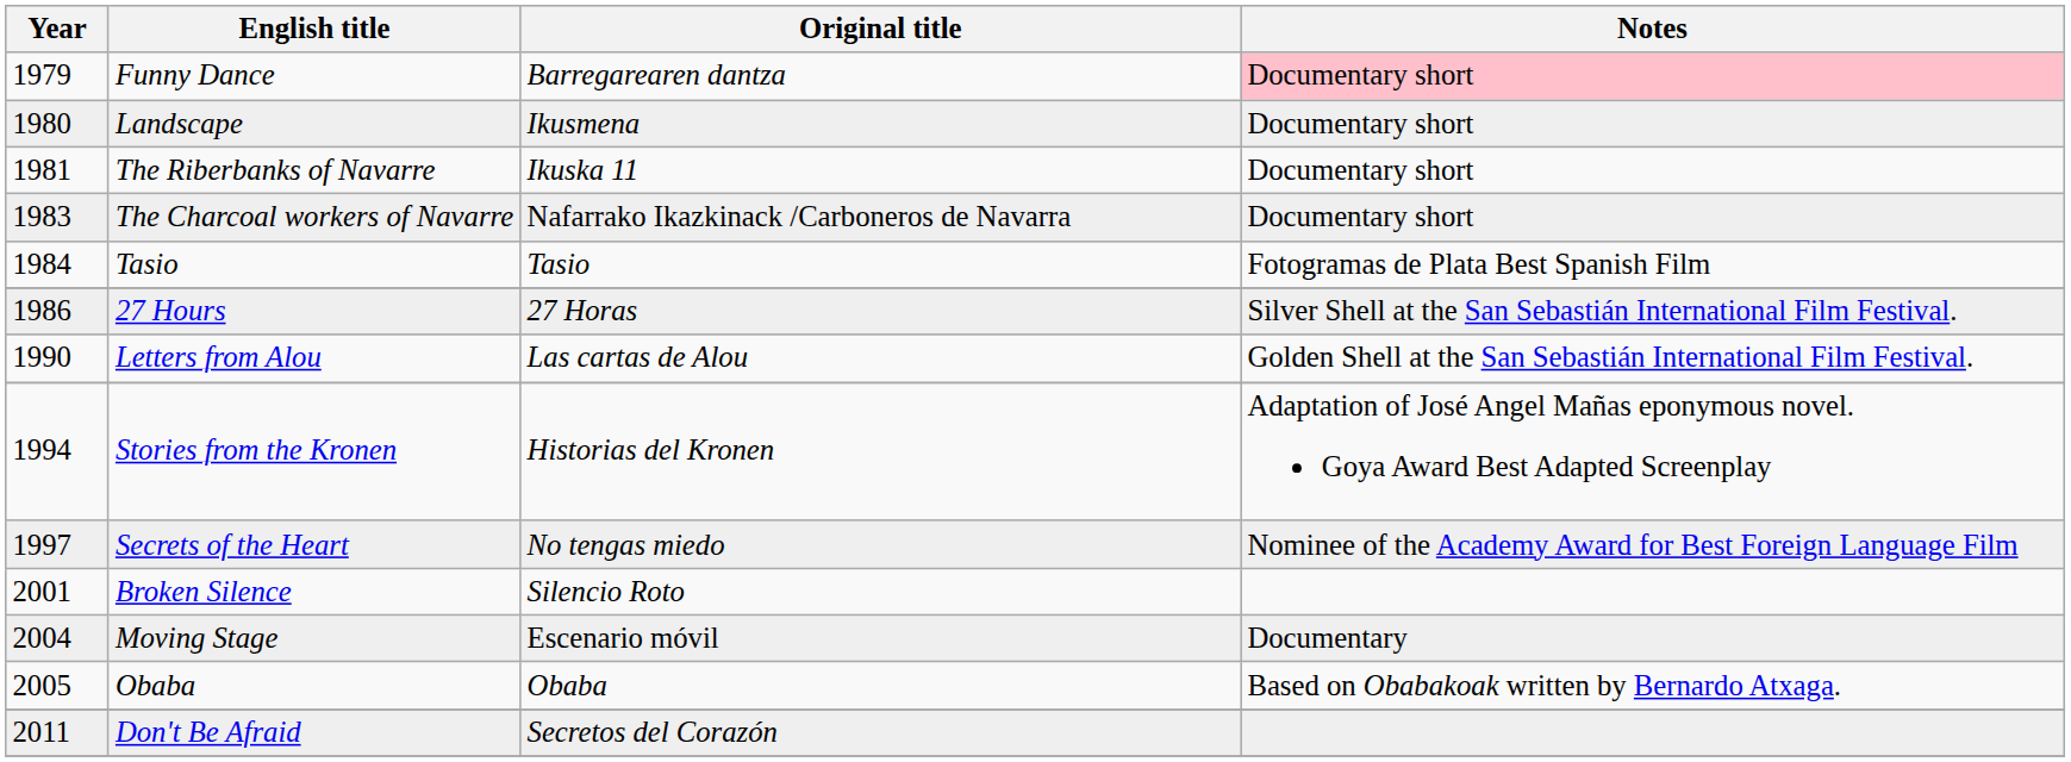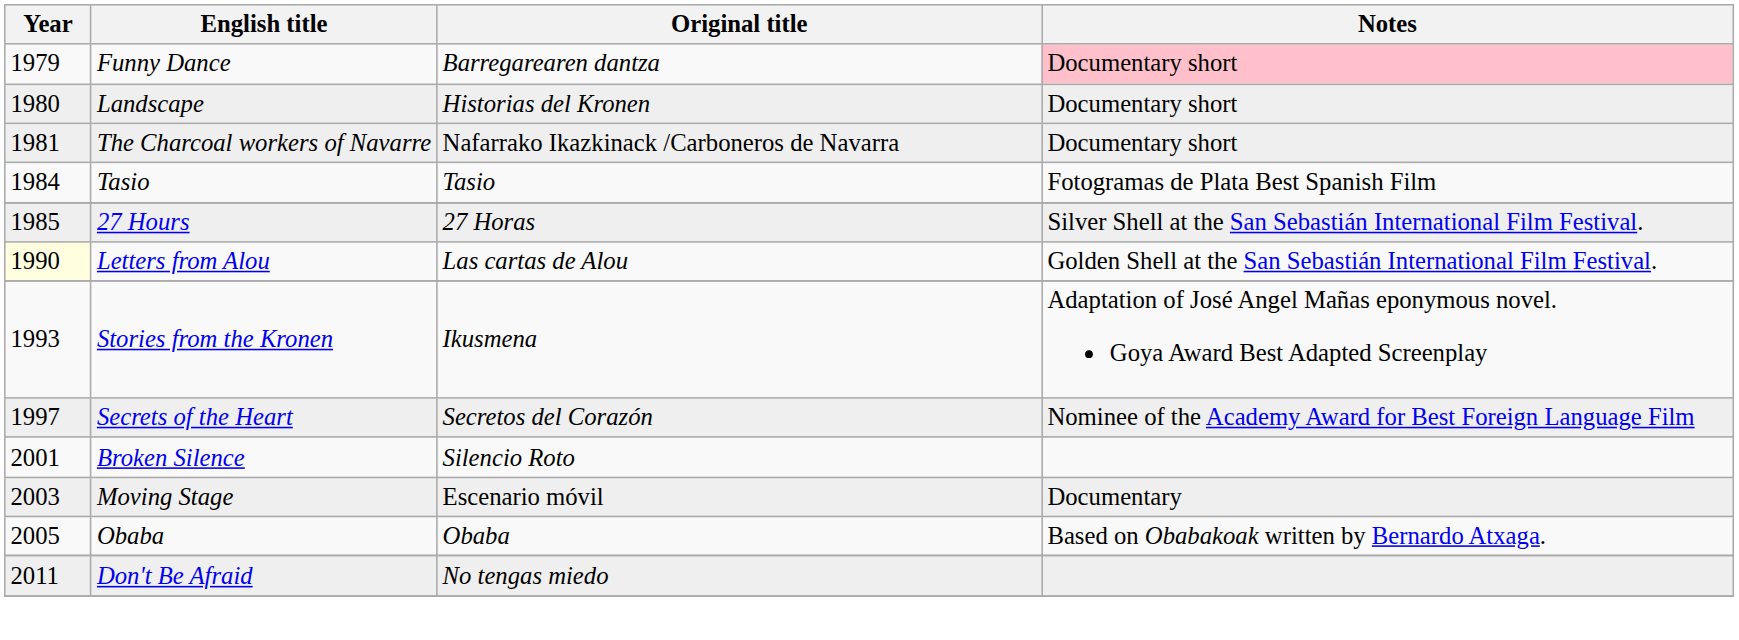 <table class="wikitable" style="font-size: 99%;">
 <tr>
 <th width="5%">Year</th>
 <th width="20%">English title</th>
 <th width="35%">Original title</th>
 <th width="40%">Notes</th>
 </tr>
 <tr>
 <td>1979</td>
 <td><em>Funny Dance</em></td>
 <td><em> Barregarearen dantza </em></td>
 <td style="background: pink;">Documentary short</td>
 </tr>
 <tr style=background:#efefef;>
 <td>1980</td>
 <td><em>Landscape</em></td>
-<td><em>Ikusmena</em></td>
-<td>Documentary short</td>
-</tr>
-<tr>
-<td>1981</td>
-<td><em> The Riberbanks of Navarre</em></td>
-<td><em> Ikuska 11  </em></td>
+<td><em> Historias del Kronen </em></td>
 <td>Documentary short</td>
 </tr>
 <tr style=background:#efefef;>
-<td>1983</td>
+<td>1981</td>
 <td><em>The Charcoal workers of Navarre </em></td>
 <td>Nafarrako Ikazkinack /Carboneros de Navarra</td>
 <td>Documentary short</td>
 </tr>
 <tr>
 <td>1984</td>
 <td><em> Tasio</em></td>
 <td><em>Tasio </em></td>
 <td>Fotogramas de Plata 	Best Spanish Film</td>
 </tr>
 <tr>
 </tr>
 <tr style=background:#efefef;>
-<td>1986</td>
+<td>1985</td>
 <td><em><a href='#'>27 Hours</a></em></td>
 <td><em> 27 Horas </em></td>
 <td>Silver Shell at the <a href='#'>San Sebastián International Film Festival</a>.</td>
 </tr>
 <tr>
-<td>1990</td>
+<td style="background: lightyellow;">1990</td>
 <td><em> <a href='#'>Letters from Alou</a> </em></td>
 <td><em> Las cartas de Alou </em></td>
 <td>Golden Shell at the <a href='#'>San Sebastián International Film Festival</a>.</td>
 </tr>
 <tr style=background:#efefef;>
 </tr>
 <tr>
-<td>1994</td>
+<td>1993</td>
 <td><em><a href='#'>Stories from the Kronen</a></em></td>
-<td><em> Historias del Kronen </em></td>
+<td><em>Ikusmena</em></td>
 <td>Adaptation of José Angel Mañas eponymous novel.<br><ul><li>Goya Award Best Adapted Screenplay</li></ul></td>
 </tr>
 <tr style=background:#efefef;>
 <td>1997</td>
 <td><em><a href='#'>Secrets of the Heart</a> </em></td>
-<td><em>No tengas miedo</em></td>
+<td><em> Secretos del Corazón</em></td>
 <td>Nominee of the <a href='#'>Academy Award for Best Foreign Language Film</a></td>
 </tr>
 <tr>
 <td>2001</td>
 <td><em> <a href='#'>Broken Silence</a></em></td>
 <td><em> Silencio Roto</em></td>
 <td></td>
 </tr>
 <tr style=background:#efefef;>
-<td>2004</td>
+<td>2003</td>
 <td><em>Moving Stage </em></td>
 <td>Escenario móvil</td>
 <td>Documentary</td>
 </tr>
 <tr>
 <td>2005</td>
 <td><em> Obaba </em></td>
 <td><em> Obaba </em></td>
 <td>Based on <em>Obabakoak</em> written by <a href='#'>Bernardo Atxaga</a>.</td>
 </tr>
 <tr>
 </tr>
 <tr style=background:#efefef;>
 <td>2011</td>
 <td><em><a href='#'>Don't Be Afraid</a></em></td>
-<td><em> Secretos del Corazón</em></td>
+<td><em>No tengas miedo</em></td>
 <td></td>
 </tr>
 <tr>
 </tr>
 </table>
